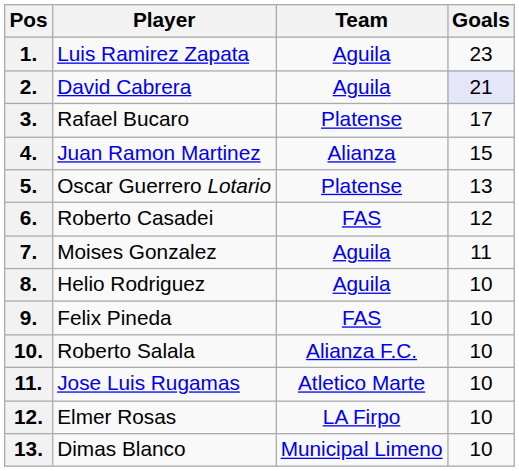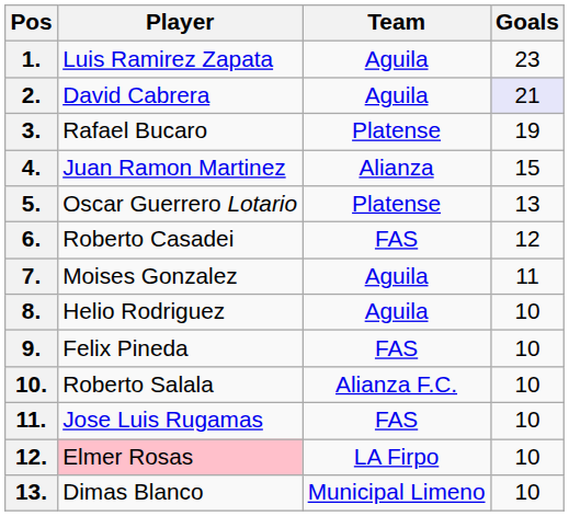 <table class="wikitable">
 <tr>
 <th align="center">Pos</th>
 <th align="center">Player</th>
 <th align="center">Team</th>
 <th align="center">Goals</th>
 </tr>
 <tr>
 <th align="center">1.</th>
 <td>  <a href='#'>Luis Ramirez Zapata</a></td>
 <td align="center"><a href='#'>Aguila</a></td>
 <td align="center">23</td>
 </tr>
 <tr>
 <th align="center">2.</th>
 <td> <a href='#'>David Cabrera</a></td>
 <td align="center"><a href='#'>Aguila</a></td>
 <td align="center" style="background: lavender;">21</td>
 </tr>
 <tr>
 <th align="center">3.</th>
 <td>  Rafael Bucaro</td>
 <td align="center"><a href='#'>Platense</a></td>
-<td align="center">17</td>
+<td align="center">19</td>
 </tr>
 <tr>
 <th align="center">4.</th>
 <td> <a href='#'>Juan Ramon Martinez</a></td>
 <td align="center"><a href='#'>Alianza</a></td>
 <td align="center">15</td>
 </tr>
 <tr>
 <th align="center">5.</th>
 <td> Oscar Guerrero <em>Lotario</em></td>
 <td align="center"><a href='#'>Platense</a></td>
 <td align="center">13</td>
 </tr>
 <tr>
 <th align="center">6.</th>
 <td> Roberto Casadei</td>
 <td align="center"><a href='#'>FAS</a></td>
 <td align="center">12</td>
 </tr>
 <tr>
 <th align="center">7.</th>
 <td> Moises Gonzalez</td>
 <td align="center"><a href='#'>Aguila</a></td>
 <td align="center">11</td>
 </tr>
 <tr>
 <th align="center">8.</th>
 <td> Helio Rodriguez</td>
 <td align="center"><a href='#'>Aguila</a></td>
 <td align="center">10</td>
 </tr>
 <tr>
 <th align="center">9.</th>
 <td> Felix Pineda</td>
 <td align="center"><a href='#'>FAS</a></td>
 <td align="center">10</td>
 </tr>
 <tr>
 <th align="center">10.</th>
 <td>  Roberto Salala</td>
 <td align="center"><a href='#'>Alianza F.C.</a></td>
 <td align="center">10</td>
 </tr>
 <tr>
 <th align="center">11.</th>
 <td> <a href='#'>Jose Luis Rugamas</a></td>
-<td align="center"><a href='#'>Atletico Marte</a></td>
+<td align="center"><a href='#'>FAS</a></td>
 <td align="center">10</td>
 </tr>
 <tr>
 <th align="center">12.</th>
-<td> Elmer Rosas</td>
+<td style="background: pink;"> Elmer Rosas</td>
 <td align="center"><a href='#'>LA Firpo</a></td>
 <td align="center">10</td>
 </tr>
 <tr>
 <th align="center">13.</th>
 <td> Dimas Blanco</td>
 <td align="center"><a href='#'>Municipal Limeno</a></td>
 <td align="center">10</td>
 </tr>
 </table>
